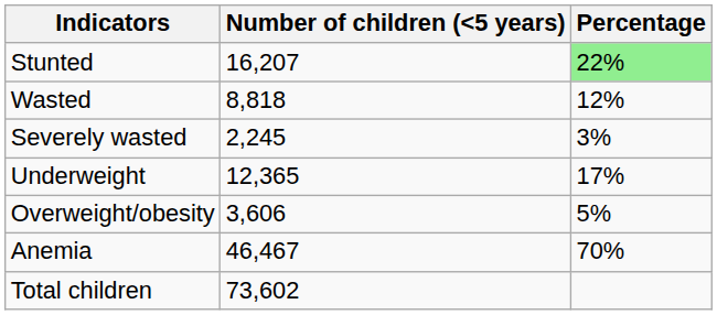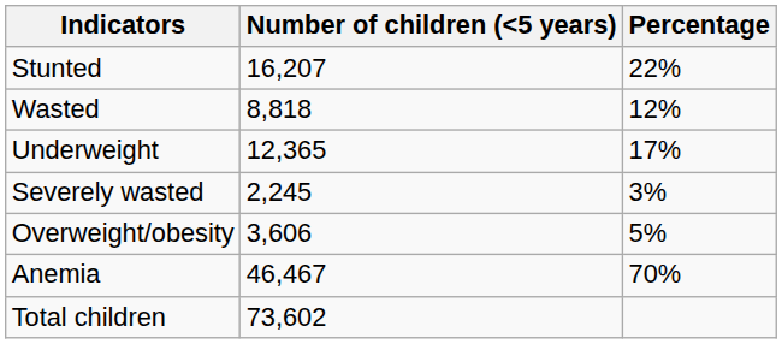 <table class = "wikitable sortable">
 <tr>
 <th>Indicators</th>
 <th>Number of children (<5 years)</th>
 <th>Percentage</th>
 </tr>
 <tr>
 <td>Stunted</td>
 <td>16,207</td>
-<td style="background: lightgreen;">22%</td>
+<td>22%</td>
 </tr>
 <tr>
 <td>Wasted</td>
 <td>8,818</td>
 <td>12%</td>
 </tr>
 <tr>
+<td>Underweight</td>
+<td>12,365</td>
+<td>17%</td>
+</tr>
+<tr>
 <td>Severely wasted</td>
 <td>2,245</td>
 <td>3%</td>
-</tr>
-<tr>
-<td>Underweight</td>
-<td>12,365</td>
-<td>17%</td>
 </tr>
 <tr>
 <td>Overweight/obesity</td>
 <td>3,606</td>
 <td>5%</td>
 </tr>
 <tr>
 <td>Anemia</td>
 <td>46,467</td>
 <td>70%</td>
 </tr>
 <tr>
 <td>Total children</td>
 <td>73,602</td>
 <td></td>
 </tr>
 </table>
